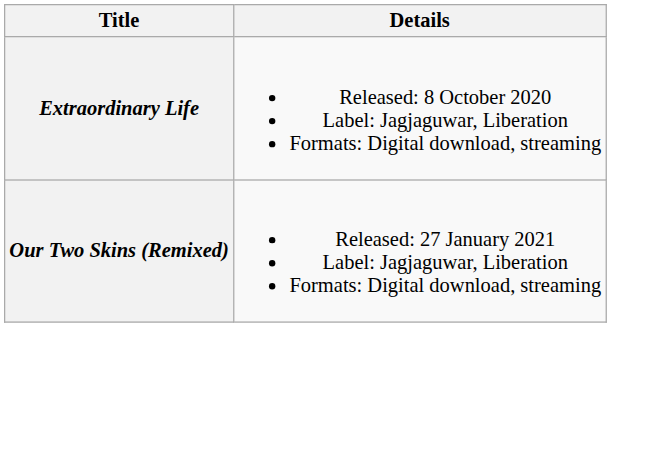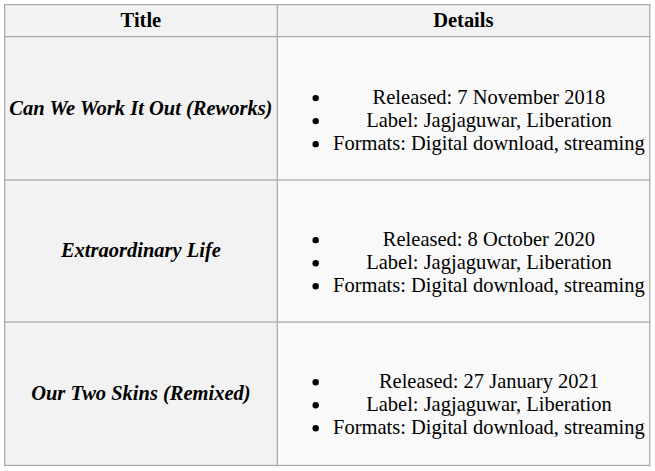 <table class="wikitable plainrowheaders" style="text-align:center;">
 <tr>
 <th>Title</th>
 <th>Details</th>
+</tr>
+<tr>
+<th scope="row"><em>Can We Work It Out (Reworks)</em></th>
+<td><br><ul><li>Released: 7 November 2018</li><li>Label: Jagjaguwar, Liberation</li><li>Formats: Digital download, streaming</li></ul></td>
 </tr>
 <tr>
 <th scope="row"><em>Extraordinary Life</em></th>
 <td><br><ul><li>Released: 8 October 2020</li><li>Label: Jagjaguwar, Liberation</li><li>Formats: Digital download, streaming</li></ul></td>
 </tr>
 <tr>
 <th scope="row"><em>Our Two Skins (Remixed)</em></th>
 <td><br><ul><li>Released: 27 January 2021</li><li>Label: Jagjaguwar, Liberation</li><li>Formats: Digital download, streaming</li></ul></td>
 </tr>
 </table>
